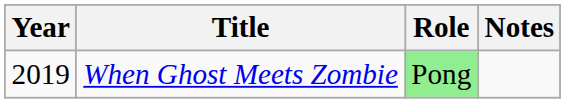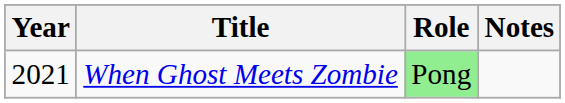 <table class="wikitable sortable">
 <tr>
 <th>Year</th>
 <th>Title</th>
 <th>Role</th>
 <th class="unsortable">Notes</th>
 </tr>
 <tr>
-<td>2019</td>
+<td>2021</td>
 <td><em><a href='#'>When Ghost Meets Zombie</a></em></td>
 <td style="background: lightgreen;">Pong</td>
 <td></td>
 </tr>
 </table>
